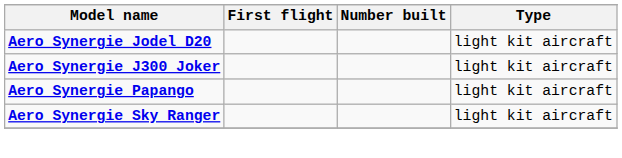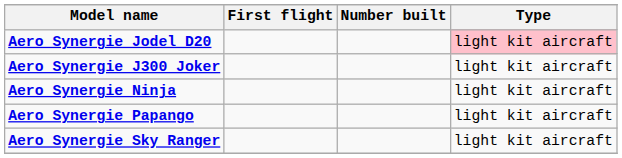 <table class="wikitable" align=center style="font-size:90%;">
 <tr>
 </tr>
 <tr style="background:#efefef;">
 <th>Model name</th>
 <th>First flight</th>
 <th>Number built</th>
 <th>Type</th>
 </tr>
 <tr>
 <td align=left><strong><a href='#'>Aero Synergie Jodel D20</a></strong></td>
 <td align=center></td>
 <td align=center></td>
+<td align=left style="background: pink;">light kit aircraft</td>
+</tr>
+<tr>
+<td align=left><strong><a href='#'>Aero Synergie J300 Joker</a></strong></td>
+<td align=center></td>
+<td align=center></td>
 <td align=left>light kit aircraft</td>
 </tr>
 <tr>
-<td align=left><strong><a href='#'>Aero Synergie J300 Joker</a></strong></td>
+<td align=left><strong><a href='#'>Aero Synergie Ninja</a></strong></td>
 <td align=center></td>
 <td align=center></td>
 <td align=left>light kit aircraft</td>
 </tr>
 <tr>
 <td align=left><strong><a href='#'>Aero Synergie Papango</a></strong></td>
 <td align=center></td>
 <td align=center></td>
 <td align=left>light kit aircraft</td>
 </tr>
 <tr>
 <td align=left><strong><a href='#'>Aero Synergie Sky Ranger</a></strong></td>
 <td align=center></td>
 <td align=center></td>
 <td align=left>light kit aircraft</td>
 </tr>
 <tr>
 </tr>
 </table>
